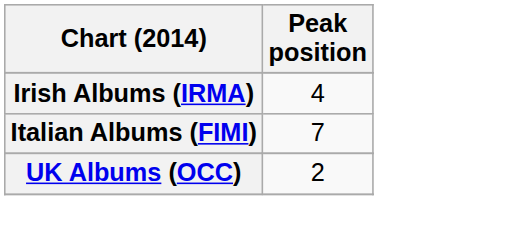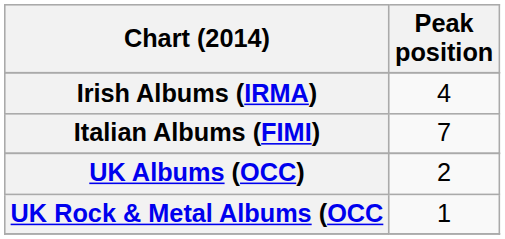 <table class="wikitable sortable plainrowheaders" style="text-align:center">
 <tr>
 <th scope="col">Chart (2014)</th>
 <th scope="col">Peak<br>position</th>
 </tr>
 <tr>
 </tr>
 <tr>
 </tr>
 <tr>
 </tr>
 <tr>
 </tr>
 <tr>
 </tr>
 <tr>
 </tr>
 <tr>
 </tr>
 <tr>
 </tr>
 <tr>
 </tr>
 <tr>
 </tr>
 <tr>
 </tr>
 <tr>
 <th scope="row">Irish Albums (<a href='#'>IRMA</a>)</th>
 <td>4</td>
 </tr>
 <tr>
 <th scope="row">Italian Albums (<a href='#'>FIMI</a>)</th>
 <td>7</td>
 </tr>
 <tr>
 </tr>
 <tr>
 </tr>
 <tr>
 </tr>
 <tr>
 </tr>
 <tr>
 </tr>
 <tr>
 </tr>
 <tr>
 </tr>
 <tr>
 </tr>
 <tr>
 </tr>
 <tr>
 <th scope="row"><a href='#'>UK Albums</a> (<a href='#'>OCC</a>)</th>
 <td>2</td>
 </tr>
 <tr>
+<th scope="row"><a href='#'>UK Rock & Metal Albums</a> (<a href='#'>OCC</a></th>
+<td>1</td>
+</tr>
+<tr>
 </tr>
 <tr>
 </tr>
 <tr>
 </tr>
 </table>
